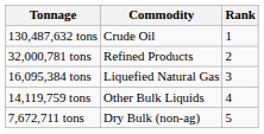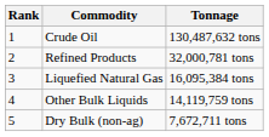 <table class="wikitable">
 <tr>
+<th>Rank</th>
+<th>Commodity</th>
 <th>Tonnage</th>
-<th>Commodity</th>
-<th>Rank</th>
 </tr>
 <tr>
+<td>1</td>
+<td>Crude Oil</td>
 <td>130,487,632 tons</td>
-<td>Crude Oil</td>
-<td>1</td>
 </tr>
 <tr>
+<td>2</td>
+<td>Refined Products</td>
 <td>32,000,781 tons</td>
-<td>Refined Products</td>
-<td>2</td>
 </tr>
 <tr>
+<td>3</td>
+<td>Liquefied Natural Gas</td>
 <td>16,095,384 tons</td>
-<td>Liquefied Natural Gas</td>
-<td>3</td>
 </tr>
 <tr>
+<td>4</td>
+<td>Other Bulk Liquids</td>
 <td>14,119,759 tons</td>
-<td>Other Bulk Liquids</td>
-<td>4</td>
 </tr>
 <tr>
+<td>5</td>
+<td>Dry Bulk (non-ag)</td>
 <td>7,672,711 tons</td>
-<td>Dry Bulk (non-ag)</td>
-<td>5</td>
 </tr>
 </table>
